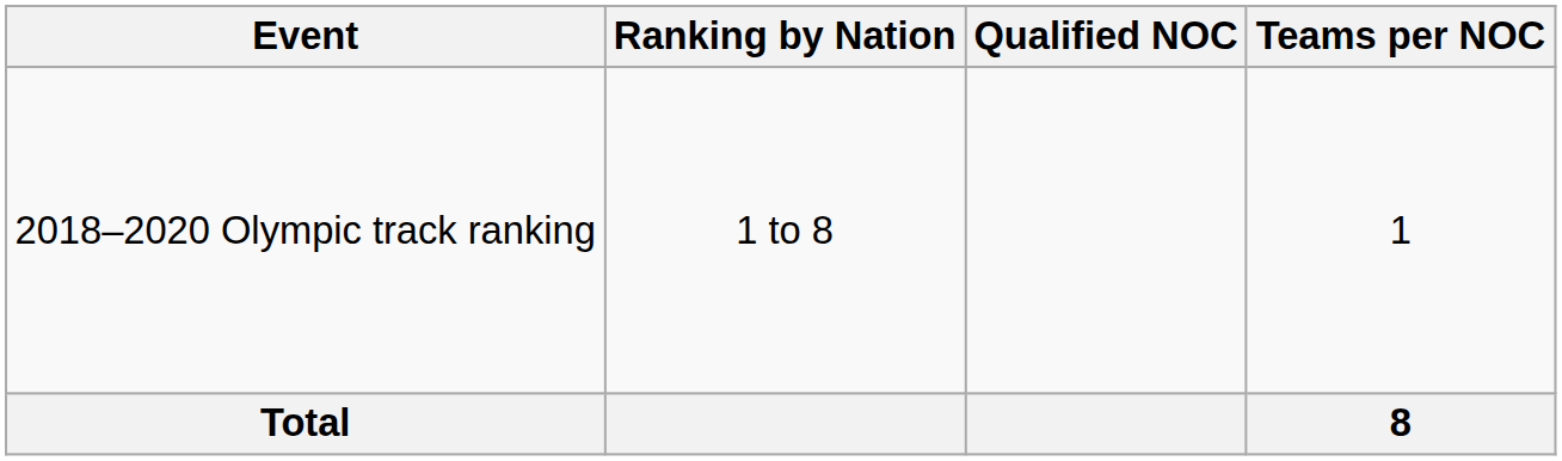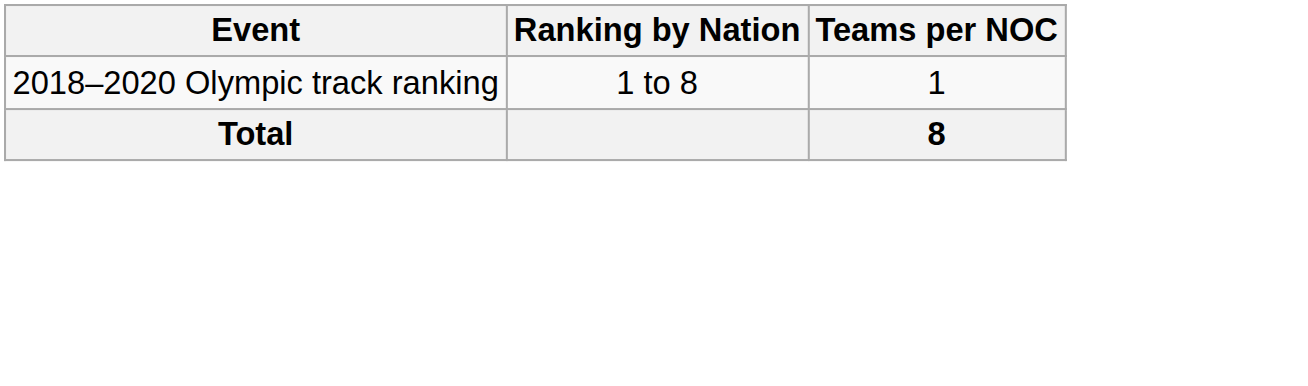 <table class="wikitable">
 <tr>
 <th>Event</th>
 <th>Ranking by Nation</th>
-<th>Qualified NOC</th>
 <th>Teams per NOC</th>
 </tr>
 <tr>
 <td>2018–2020 Olympic track ranking</td>
 <td style="text-align:center;">1 to 8</td>
-<td><br><br><br><br><br><br><br></td>
 <td align=center>1</td>
 </tr>
 <tr>
 <th>Total</th>
 <th></th>
-<th></th>
 <th>8</th>
 </tr>
 </table>
